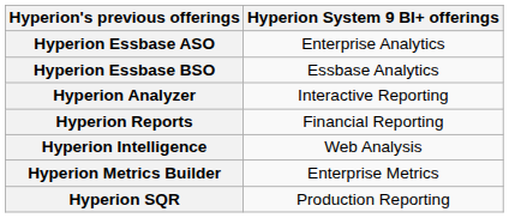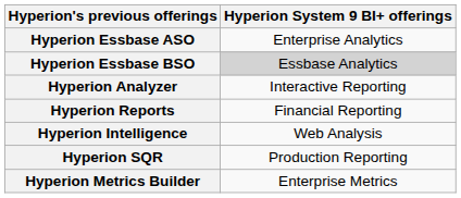 <table class="wikitable" style="text-align:center">
 <tr>
 <th>Hyperion's previous offerings</th>
 <th>Hyperion System 9 BI+ offerings</th>
 </tr>
 <tr>
 <th>Hyperion Essbase ASO</th>
 <td>Enterprise Analytics</td>
 </tr>
 <tr>
 <th>Hyperion Essbase BSO</th>
-<td>Essbase Analytics</td>
+<td style="background: lightgrey;">Essbase Analytics</td>
 </tr>
 <tr>
 <th>Hyperion Analyzer</th>
 <td>Interactive Reporting</td>
 </tr>
 <tr>
 <th>Hyperion Reports</th>
 <td>Financial Reporting</td>
 </tr>
 <tr>
 <th>Hyperion Intelligence</th>
 <td>Web Analysis</td>
 </tr>
 <tr>
+<th>Hyperion SQR</th>
+<td>Production Reporting</td>
+</tr>
+<tr>
 <th>Hyperion Metrics Builder</th>
 <td>Enterprise Metrics</td>
 </tr>
-<tr>
-<th>Hyperion SQR</th>
-<td>Production Reporting</td>
-</tr>
 </table>
